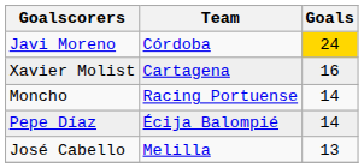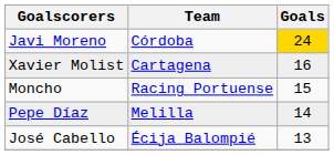 <table class="wikitable sortable">
 <tr>
 <th>Goalscorers</th>
 <th>Team</th>
 <th>Goals</th>
 </tr>
 <tr>
 <td> <a href='#'>Javi Moreno</a></td>
 <td><a href='#'>Córdoba</a></td>
 <td align=center style="background: gold;">24</td>
 </tr>
 <tr bgcolor="#EFEFEF">
 <td> Xavier Molist</td>
 <td><a href='#'>Cartagena</a></td>
 <td align=center>16</td>
 </tr>
 <tr>
 <td> Moncho</td>
 <td><a href='#'>Racing Portuense</a></td>
-<td align=center>14</td>
+<td align=center>15</td>
 </tr>
 <tr bgcolor="#EFEFEF">
 <td> <a href='#'>Pepe Díaz</a></td>
-<td><a href='#'>Écija Balompié</a></td>
+<td><a href='#'>Melilla</a></td>
 <td align=center>14</td>
 </tr>
 <tr>
 <td> José Cabello</td>
-<td><a href='#'>Melilla</a></td>
+<td><a href='#'>Écija Balompié</a></td>
 <td align=center>13</td>
 </tr>
 <tr>
 </tr>
 </table>
